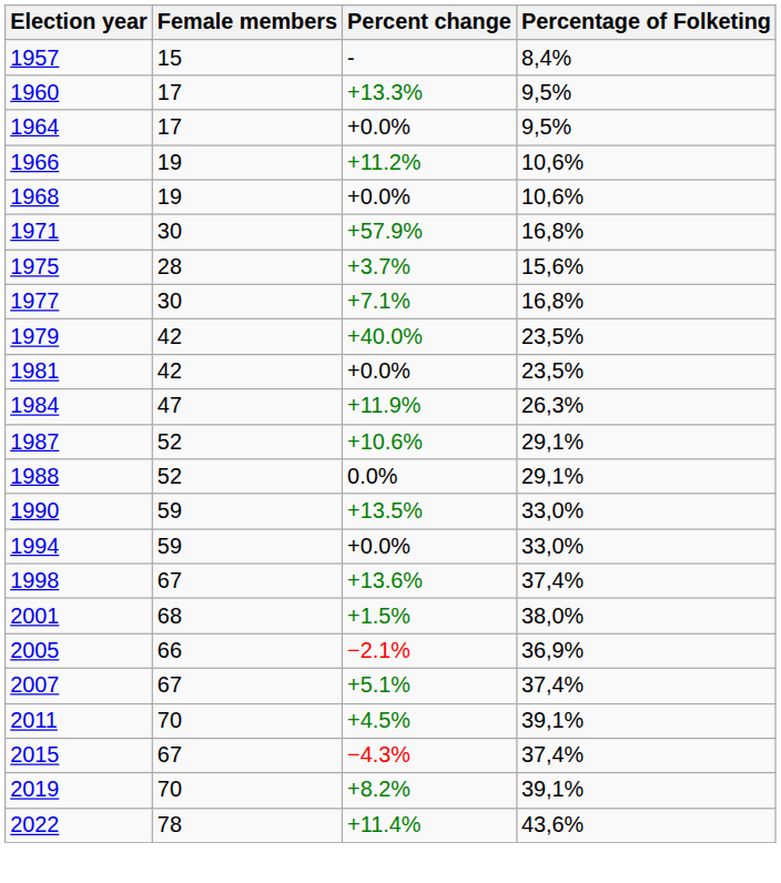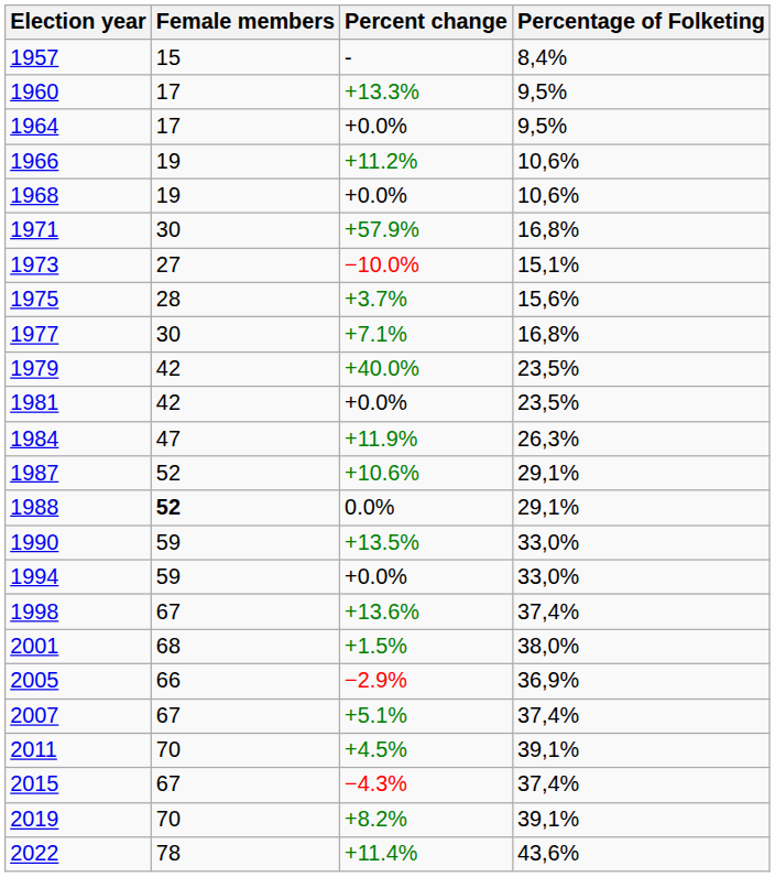 <table class="wikitable sortable collapsible" border="1">
 <tr>
 <th scope="col">Election year</th>
 <th scope="col">Female members</th>
 <th scope="col">Percent change</th>
 <th>Percentage of Folketing</th>
 </tr>
 <tr>
 <td><a href='#'>1957</a></td>
 <td>15</td>
 <td>-</td>
 <td>8,4%</td>
 </tr>
 <tr>
 <td><a href='#'>1960</a></td>
 <td>17</td>
 <td style="color: green">+13.3%</td>
 <td>9,5%</td>
 </tr>
 <tr>
 <td><a href='#'>1964</a></td>
 <td>17</td>
 <td>+0.0%</td>
 <td>9,5%</td>
 </tr>
 <tr>
 <td><a href='#'>1966</a></td>
 <td>19</td>
 <td style="color: green">+11.2%</td>
 <td>10,6%</td>
 </tr>
 <tr>
 <td><a href='#'>1968</a></td>
 <td>19</td>
 <td>+0.0%</td>
 <td>10,6%</td>
 </tr>
 <tr>
 <td><a href='#'>1971</a></td>
 <td>30</td>
 <td style="color: green">+57.9%</td>
 <td>16,8%</td>
 </tr>
 <tr>
+<td><a href='#'>1973</a></td>
+<td>27</td>
+<td style="color: red">−10.0%</td>
+<td>15,1%</td>
+</tr>
+<tr>
 <td><a href='#'>1975</a></td>
 <td>28</td>
 <td style="color: green">+3.7%</td>
 <td>15,6%</td>
 </tr>
 <tr>
 <td><a href='#'>1977</a></td>
 <td>30</td>
 <td style="color: green">+7.1%</td>
 <td>16,8%</td>
 </tr>
 <tr>
 <td><a href='#'>1979</a></td>
 <td>42</td>
 <td style="color: green">+40.0%</td>
 <td>23,5%</td>
 </tr>
 <tr>
 <td><a href='#'>1981</a></td>
 <td>42</td>
 <td>+0.0%</td>
 <td>23,5%</td>
 </tr>
 <tr>
 <td><a href='#'>1984</a></td>
 <td>47</td>
 <td style="color: green">+11.9%</td>
 <td>26,3%</td>
 </tr>
 <tr>
 <td><a href='#'>1987</a></td>
 <td>52</td>
 <td style="color: green">+10.6%</td>
 <td>29,1%</td>
 </tr>
 <tr>
 <td><a href='#'>1988</a></td>
-<td>52</td>
+<td><strong>52</strong></td>
 <td>0.0%</td>
 <td>29,1%</td>
 </tr>
 <tr>
 <td><a href='#'>1990</a></td>
 <td>59</td>
 <td style="color: green">+13.5%</td>
 <td>33,0%</td>
 </tr>
 <tr>
 <td><a href='#'>1994</a></td>
 <td>59</td>
 <td>+0.0%</td>
 <td>33,0%</td>
 </tr>
 <tr>
 <td><a href='#'>1998</a></td>
 <td>67</td>
 <td style="color: green">+13.6%</td>
 <td>37,4%</td>
 </tr>
 <tr>
 <td><a href='#'>2001</a></td>
 <td>68</td>
 <td style="color: green">+1.5%</td>
 <td>38,0%</td>
 </tr>
 <tr>
 <td><a href='#'>2005</a></td>
 <td>66</td>
-<td style="color: red">−2.1%</td>
+<td style="color: red">−2.9%</td>
 <td>36,9%</td>
 </tr>
 <tr>
 <td><a href='#'>2007</a></td>
 <td>67</td>
 <td style="color: green">+5.1%</td>
 <td>37,4%</td>
 </tr>
 <tr>
 <td><a href='#'>2011</a></td>
 <td>70</td>
 <td style="color: green">+4.5%</td>
 <td>39,1%</td>
 </tr>
 <tr>
 <td><a href='#'>2015</a></td>
 <td>67</td>
 <td style="color: red">−4.3%</td>
 <td>37,4%</td>
 </tr>
 <tr>
 <td><a href='#'>2019</a></td>
 <td>70</td>
 <td style="color: green">+8.2%</td>
 <td>39,1%</td>
 </tr>
 <tr>
 <td><a href='#'>2022</a></td>
 <td>78</td>
 <td style="color: green">+11.4%</td>
 <td>43,6%</td>
 </tr>
 </table>
